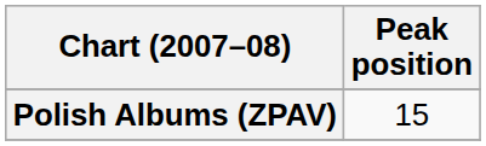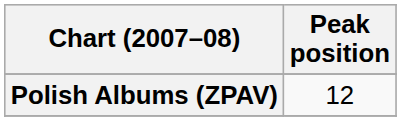 <table class="wikitable sortable plainrowheaders" style="text-align:center">
 <tr>
 <th scope="col">Chart (2007–08)</th>
 <th scope="col">Peak<br>position</th>
 </tr>
 <tr>
 </tr>
 <tr>
 </tr>
 <tr>
 </tr>
 <tr>
 </tr>
 <tr>
 </tr>
 <tr>
 </tr>
 <tr>
 <th scope="row">Polish Albums (ZPAV)</th>
-<td>15</td>
+<td>12</td>
 </tr>
 <tr>
 </tr>
 <tr>
 </tr>
 </table>
